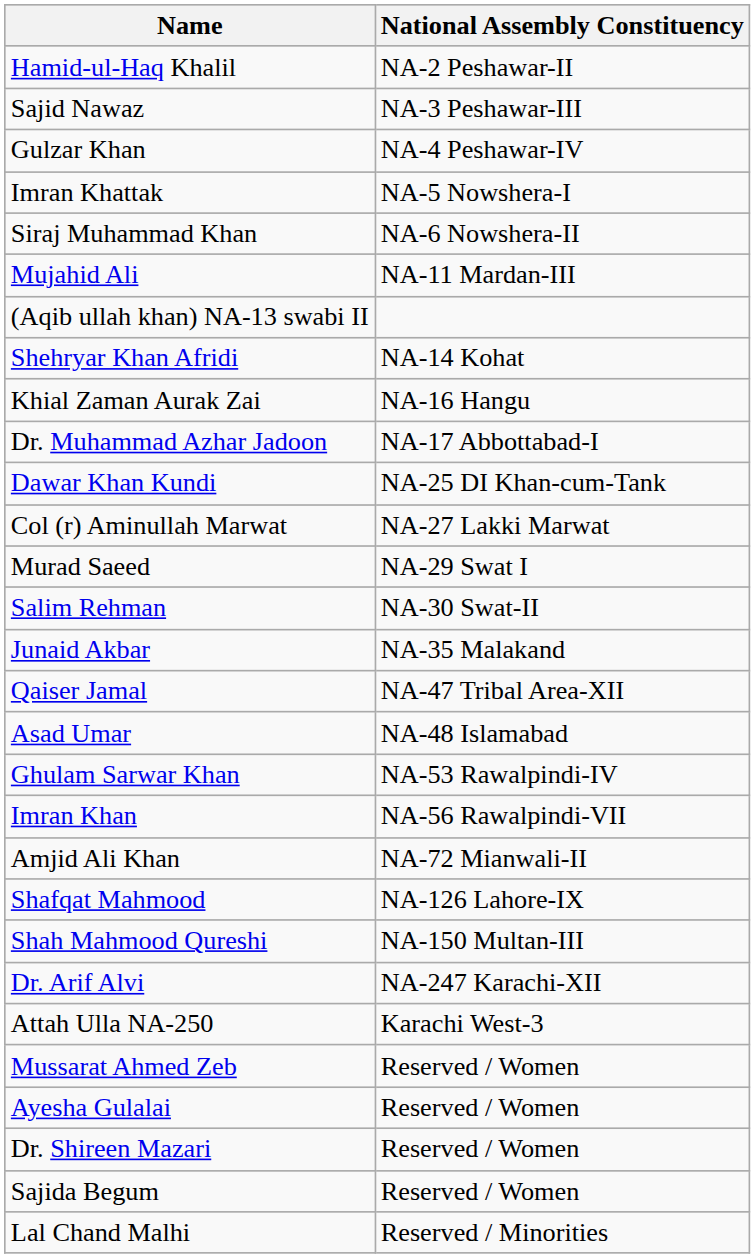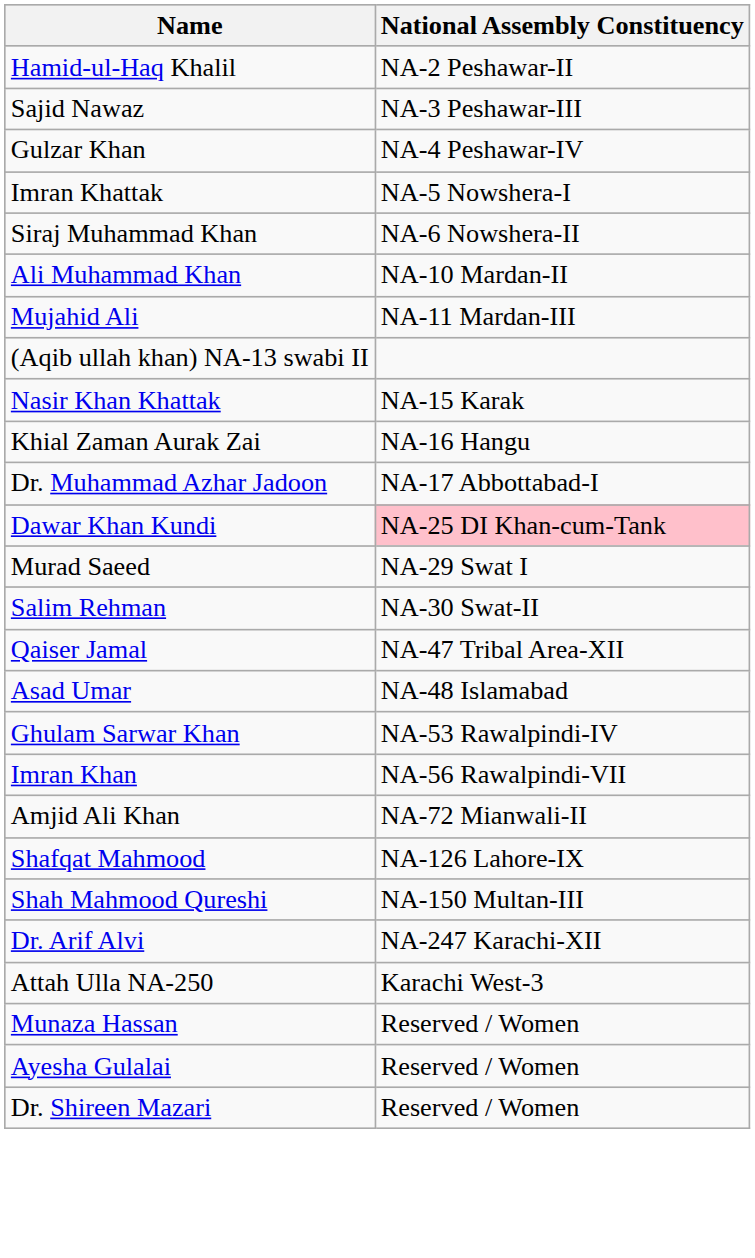 <table class="wikitable">
 <tr>
 <th>Name</th>
 <th>National Assembly Constituency</th>
 </tr>
 <tr>
 <td><a href='#'>Hamid-ul-Haq</a> Khalil</td>
 <td>NA-2 Peshawar-II</td>
 </tr>
 <tr>
 <td>Sajid Nawaz</td>
 <td>NA-3 Peshawar-III</td>
 </tr>
 <tr>
 <td>Gulzar Khan</td>
 <td>NA-4 Peshawar-IV</td>
 </tr>
 <tr>
 <td>Imran Khattak</td>
 <td>NA-5 Nowshera-I</td>
 </tr>
 <tr>
 <td>Siraj Muhammad Khan</td>
 <td>NA-6 Nowshera-II</td>
 </tr>
 <tr>
+<td><a href='#'>Ali Muhammad Khan</a></td>
+<td>NA-10 Mardan-II</td>
+</tr>
+<tr>
 <td><a href='#'>Mujahid Ali</a></td>
 <td>NA-11 Mardan-III</td>
 </tr>
 <tr>
 <td>(Aqib ullah khan) NA-13 swabi II</td>
 </tr>
 <tr>
-<td><a href='#'>Shehryar Khan Afridi</a></td>
-<td>NA-14 Kohat</td>
+<td><a href='#'>Nasir Khan Khattak</a></td>
+<td>NA-15 Karak</td>
 </tr>
 <tr>
 <td>Khial Zaman Aurak Zai</td>
 <td>NA-16 Hangu</td>
 </tr>
 <tr>
 <td>Dr. <a href='#'>Muhammad Azhar Jadoon</a></td>
 <td>NA-17 Abbottabad-I</td>
 </tr>
 <tr>
 <td><a href='#'>Dawar Khan Kundi</a></td>
-<td>NA-25 DI Khan-cum-Tank</td>
-</tr>
-<tr>
-<td>Col (r) Aminullah Marwat</td>
-<td>NA-27 Lakki Marwat</td>
+<td style="background: pink;">NA-25 DI Khan-cum-Tank</td>
 </tr>
 <tr>
 <td>Murad Saeed</td>
 <td>NA-29 Swat I</td>
 </tr>
 <tr>
 <td><a href='#'>Salim Rehman</a></td>
 <td>NA-30 Swat-II</td>
-</tr>
-<tr>
-<td><a href='#'>Junaid Akbar</a></td>
-<td>NA-35 Malakand</td>
 </tr>
 <tr>
 <td><a href='#'>Qaiser Jamal</a></td>
 <td>NA-47 Tribal Area-XII</td>
 </tr>
 <tr>
 <td><a href='#'>Asad Umar</a></td>
 <td>NA-48 Islamabad</td>
 </tr>
 <tr>
 <td><a href='#'>Ghulam Sarwar Khan</a></td>
 <td>NA-53 Rawalpindi-IV</td>
 </tr>
 <tr>
 <td><a href='#'>Imran Khan</a></td>
 <td>NA-56 Rawalpindi-VII</td>
 </tr>
 <tr>
 <td>Amjid Ali Khan</td>
 <td>NA-72 Mianwali-II</td>
 </tr>
 <tr>
 <td><a href='#'>Shafqat Mahmood</a></td>
 <td>NA-126 Lahore-IX</td>
 </tr>
 <tr>
 <td><a href='#'>Shah Mahmood Qureshi</a></td>
 <td>NA-150 Multan-III</td>
 </tr>
 <tr>
 <td><a href='#'>Dr. Arif Alvi</a></td>
 <td>NA-247 Karachi-XII</td>
 </tr>
 <tr>
 <td>Attah Ulla NA-250</td>
 <td>Karachi West-3</td>
 </tr>
 <tr>
-<td><a href='#'>Mussarat Ahmed Zeb</a></td>
+<td><a href='#'>Munaza Hassan</a></td>
 <td>Reserved / Women</td>
 </tr>
 <tr>
 <td><a href='#'>Ayesha Gulalai</a></td>
 <td>Reserved / Women</td>
 </tr>
 <tr>
 <td>Dr. <a href='#'>Shireen Mazari</a></td>
 <td>Reserved / Women</td>
 </tr>
-<tr>
-<td>Sajida Begum</td>
-<td>Reserved / Women</td>
-</tr>
-<tr>
-<td>Lal Chand Malhi</td>
-<td>Reserved / Minorities</td>
-</tr>
 </table>
